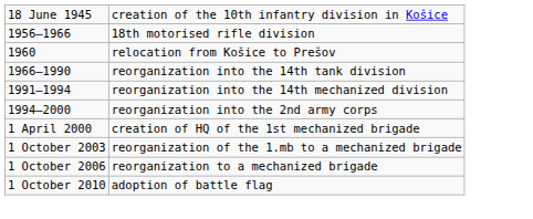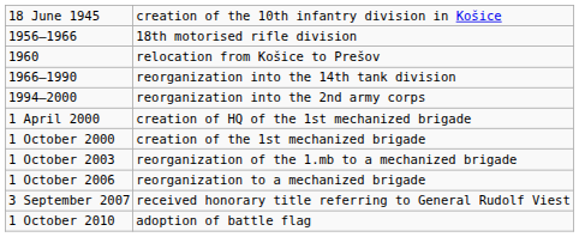 <table class="wikitable">
 <tr>
 <td>18 June 1945</td>
 <td>creation of the 10th infantry division in <a href='#'>Košice</a></td>
 </tr>
 <tr>
 <td>1956–1966</td>
 <td>18th motorised rifle division</td>
 </tr>
 <tr>
 <td>1960</td>
 <td>relocation from Košice to Prešov</td>
 </tr>
 <tr>
 <td>1966–1990</td>
 <td>reorganization into the 14th tank division</td>
 </tr>
 <tr>
-<td>1991–1994</td>
-<td>reorganization into the 14th mechanized division</td>
-</tr>
-<tr>
 <td>1994–2000</td>
 <td>reorganization into the 2nd army corps</td>
 </tr>
 <tr>
 <td>1 April 2000</td>
 <td>creation of HQ of the 1st mechanized brigade</td>
+</tr>
+<tr>
+<td>1 October 2000</td>
+<td>creation of the 1st mechanized brigade</td>
 </tr>
 <tr>
 <td>1 October 2003</td>
 <td>reorganization of the 1.mb to a mechanized brigade</td>
 </tr>
 <tr>
 <td>1 October 2006</td>
 <td>reorganization to a mechanized brigade</td>
 </tr>
 <tr>
+<td>3 September 2007</td>
+<td>received honorary title referring to General Rudolf Viest</td>
+</tr>
+<tr>
 <td>1 October 2010</td>
 <td>adoption of battle flag</td>
 </tr>
 </table>
